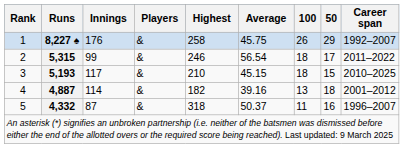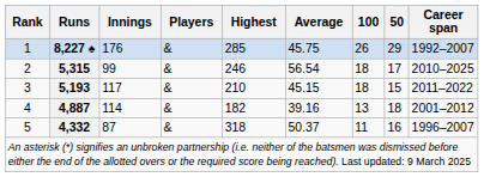 <table class="wikitable sortable" style="text-align:centre;">
 <tr style="background:#9cf;">
 <th scope="col">Rank</th>
 <th scope="col">Runs</th>
 <th scope="col">Innings</th>
 <th scope="col">Players</th>
 <th scope="col">Highest</th>
 <th scope="col">Average</th>
 <th scope="col">100</th>
 <th scope="col">50</th>
 <th scope="col">Career span</th>
 </tr>
 <tr bgcolor=#cee0f2>
 <td align=center>1</td>
 <th scope=row style="background:#cee0f2; text-align:center;">8,227 ♠</th>
 <td>176</td>
 <td> & </td>
-<td>258</td>
+<td>285</td>
 <td>45.75</td>
 <td>26</td>
 <td>29</td>
 <td>1992–2007</td>
 </tr>
 <tr>
 <td align=center>2</td>
 <th scope="row">5,315</th>
 <td>99</td>
 <td> & </td>
 <td>246</td>
 <td>56.54</td>
 <td>18</td>
 <td>17</td>
-<td>2011–2022</td>
+<td>2010–2025</td>
 </tr>
 <tr>
 <td align=center>3</td>
 <th scope="row">5,193</th>
 <td>117</td>
 <td> & </td>
 <td>210</td>
 <td>45.15</td>
 <td>18</td>
 <td>15</td>
-<td>2010–2025</td>
+<td>2011–2022</td>
 </tr>
 <tr>
 <td align=center>4</td>
 <th scope-"row">4,887</th>
 <td>114</td>
 <td> & </td>
 <td>182</td>
 <td>39.16</td>
 <td>13</td>
 <td>18</td>
 <td>2001–2012</td>
 </tr>
 <tr>
 <td align=center>5</td>
 <th scope="row">4,332</th>
 <td>87</td>
 <td> & </td>
 <td>318</td>
 <td>50.37</td>
 <td>11</td>
 <td>16</td>
 <td>1996–2007</td>
 </tr>
 <tr class="sortbottom">
 <td scope="row" colspan=9><small> <em>An asterisk (*) signifies an unbroken partnership (i.e. neither of the batsmen was dismissed before either the end of the allotted overs or the required score being reached).</em> Last updated: 9 March 2025</small></td>
 </tr>
 </table>
